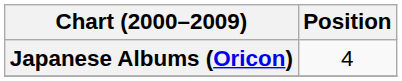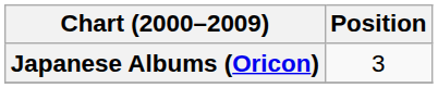 <table class="wikitable plainrowheaders">
 <tr>
 <th>Chart (2000–2009)</th>
 <th>Position</th>
 </tr>
 <tr>
 <th scope="row">Japanese Albums (<a href='#'>Oricon</a>)</th>
-<td style="text-align:center;">4</td>
+<td style="text-align:center;">3</td>
 </tr>
 <tr>
 </tr>
 </table>
